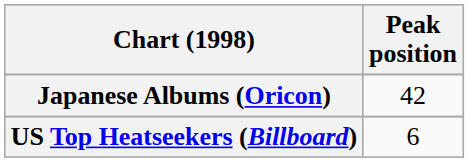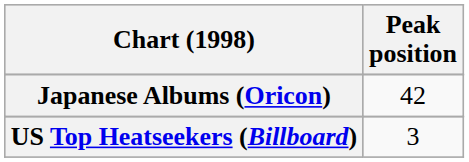 <table class="wikitable sortable plainrowheaders">
 <tr>
 <th>Chart (1998)</th>
 <th>Peak<br>position</th>
 </tr>
 <tr>
 </tr>
 <tr>
 </tr>
 <tr>
 </tr>
 <tr>
 <th scope="row">Japanese Albums (<a href='#'>Oricon</a>)</th>
 <td style="text-align:center;">42</td>
 </tr>
 <tr>
 </tr>
 <tr>
 </tr>
 <tr>
 </tr>
 <tr>
 <th scope="row">US <a href='#'>Top Heatseekers</a> (<em><a href='#'>Billboard</a></em>)</th>
-<td style="text-align:center;">6</td>
+<td style="text-align:center;">3</td>
 </tr>
 </table>
